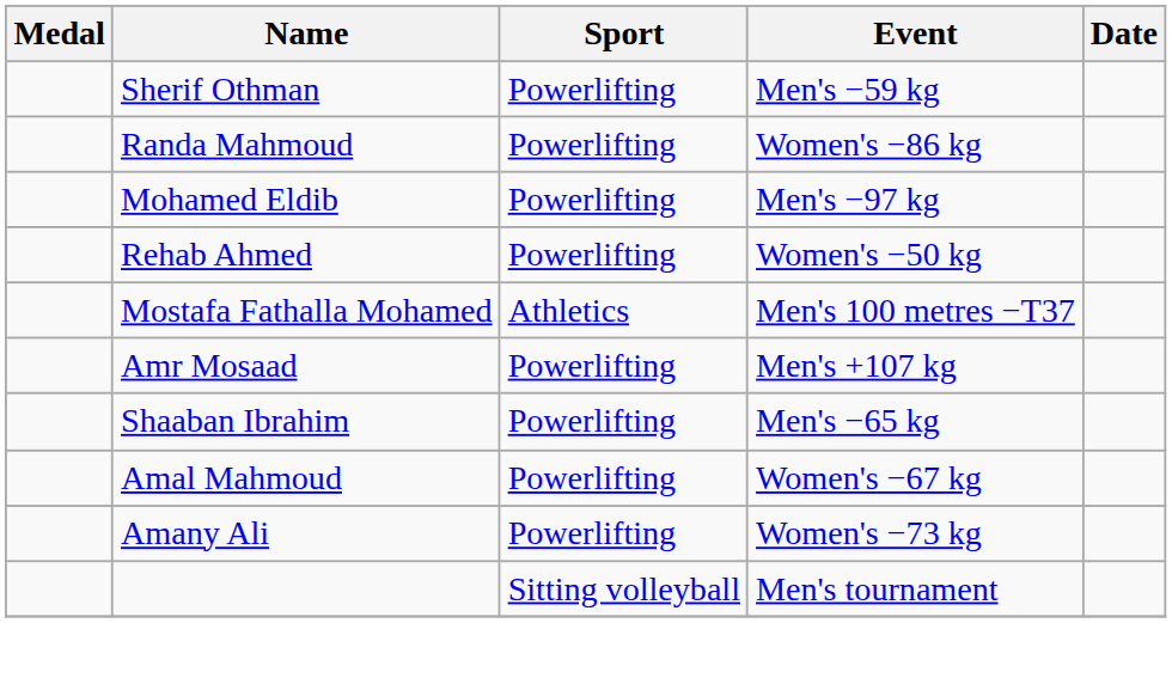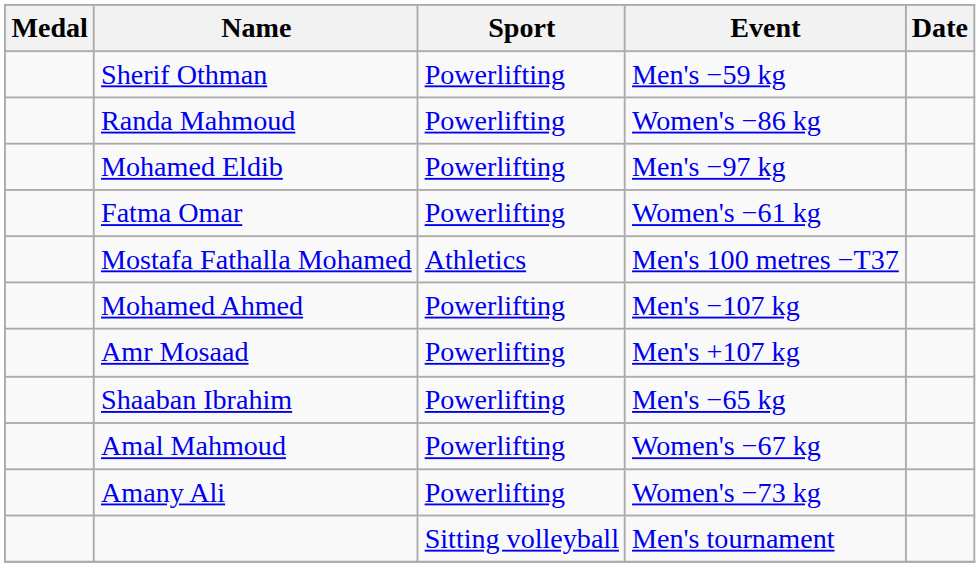 <table class="wikitable sortable" style="font-size:95%">
 <tr>
 <th>Medal</th>
 <th>Name</th>
 <th>Sport</th>
 <th>Event</th>
 <th>Date</th>
 </tr>
 <tr>
 <td></td>
 <td><a href='#'>Sherif Othman</a></td>
 <td><a href='#'>Powerlifting</a></td>
 <td><a href='#'>Men's −59 kg</a></td>
 <td></td>
 </tr>
 <tr>
 <td></td>
 <td><a href='#'>Randa Mahmoud</a></td>
 <td><a href='#'>Powerlifting</a></td>
 <td><a href='#'>Women's −86 kg</a></td>
 <td></td>
 </tr>
 <tr>
 <td></td>
 <td><a href='#'>Mohamed Eldib</a></td>
 <td><a href='#'>Powerlifting</a></td>
 <td><a href='#'>Men's −97 kg</a></td>
 <td></td>
 </tr>
 <tr>
 <td></td>
-<td><a href='#'>Rehab Ahmed</a></td>
+<td><a href='#'>Fatma Omar</a></td>
 <td><a href='#'>Powerlifting</a></td>
-<td><a href='#'>Women's −50 kg</a></td>
+<td><a href='#'>Women's −61 kg</a></td>
 <td></td>
 </tr>
 <tr>
 <td></td>
 <td><a href='#'>Mostafa Fathalla Mohamed</a></td>
 <td><a href='#'>Athletics</a></td>
 <td><a href='#'>Men's 100 metres −T37</a></td>
+<td></td>
+</tr>
+<tr>
+<td></td>
+<td><a href='#'>Mohamed Ahmed</a></td>
+<td><a href='#'>Powerlifting</a></td>
+<td><a href='#'>Men's −107 kg</a></td>
 <td></td>
 </tr>
 <tr>
 <td></td>
 <td><a href='#'>Amr Mosaad</a></td>
 <td><a href='#'>Powerlifting</a></td>
 <td><a href='#'>Men's +107 kg</a></td>
 <td></td>
 </tr>
 <tr>
 <td></td>
 <td><a href='#'>Shaaban Ibrahim</a></td>
 <td><a href='#'>Powerlifting</a></td>
 <td><a href='#'>Men's −65 kg</a></td>
 <td></td>
 </tr>
 <tr>
 <td></td>
 <td><a href='#'>Amal Mahmoud</a></td>
 <td><a href='#'>Powerlifting</a></td>
 <td><a href='#'>Women's −67 kg</a></td>
 <td></td>
 </tr>
 <tr>
 <td></td>
 <td><a href='#'>Amany Ali</a></td>
 <td><a href='#'>Powerlifting</a></td>
 <td><a href='#'>Women's −73 kg</a></td>
 <td></td>
 </tr>
 <tr>
 <td></td>
 <td></td>
 <td><a href='#'>Sitting volleyball</a></td>
 <td><a href='#'>Men's tournament</a></td>
 <td></td>
 </tr>
 <tr>
 </tr>
 </table>
